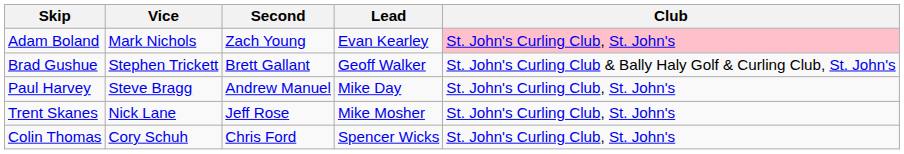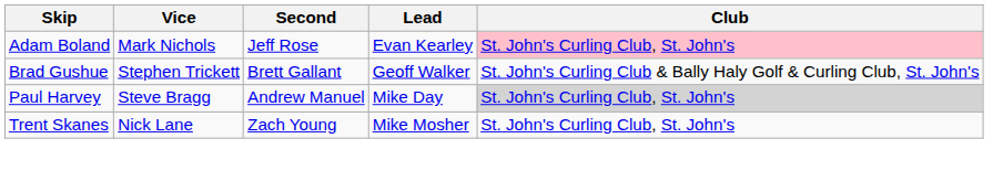 <table class="wikitable">
 <tr>
 <th>Skip</th>
 <th>Vice</th>
 <th>Second</th>
 <th>Lead</th>
 <th>Club</th>
 </tr>
 <tr>
 <td><a href='#'>Adam Boland</a></td>
 <td><a href='#'>Mark Nichols</a></td>
-<td><a href='#'>Zach Young</a></td>
+<td><a href='#'>Jeff Rose</a></td>
 <td><a href='#'>Evan Kearley</a></td>
 <td style="background: pink;"><a href='#'>St. John's Curling Club</a>, <a href='#'>St. John's</a></td>
 </tr>
 <tr>
 <td><a href='#'>Brad Gushue</a></td>
 <td><a href='#'>Stephen Trickett</a></td>
 <td><a href='#'>Brett Gallant</a></td>
 <td><a href='#'>Geoff Walker</a></td>
 <td><a href='#'>St. John's Curling Club</a> & Bally Haly Golf & Curling Club, <a href='#'>St. John's</a></td>
 </tr>
 <tr>
 <td><a href='#'>Paul Harvey</a></td>
 <td><a href='#'>Steve Bragg</a></td>
 <td><a href='#'>Andrew Manuel</a></td>
 <td><a href='#'>Mike Day</a></td>
-<td><a href='#'>St. John's Curling Club</a>, <a href='#'>St. John's</a></td>
+<td style="background: lightgrey;"><a href='#'>St. John's Curling Club</a>, <a href='#'>St. John's</a></td>
 </tr>
 <tr>
 <td><a href='#'>Trent Skanes</a></td>
 <td><a href='#'>Nick Lane</a></td>
-<td><a href='#'>Jeff Rose</a></td>
+<td><a href='#'>Zach Young</a></td>
 <td><a href='#'>Mike Mosher</a></td>
 <td><a href='#'>St. John's Curling Club</a>, <a href='#'>St. John's</a></td>
 </tr>
-<tr>
-<td><a href='#'>Colin Thomas</a></td>
-<td><a href='#'>Cory Schuh</a></td>
-<td><a href='#'>Chris Ford</a></td>
-<td><a href='#'>Spencer Wicks</a></td>
-<td><a href='#'>St. John's Curling Club</a>, <a href='#'>St. John's</a></td>
-</tr>
 </table>
